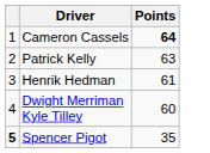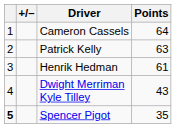 <table class="wikitable" style="font-size: 95%;">
 <tr>
 <th scope="col"></th>
+<th scope="col">+/–</th>
 <th scope="col">Driver</th>
 <th scope="col">Points</th>
 </tr>
 <tr>
 <td align=center>1</td>
+<td align="left"></td>
 <td> Cameron Cassels</td>
-<td align=right><strong>64</strong></td>
+<td align=right>64</td>
 </tr>
 <tr>
 <td align=center>2</td>
+<td align="left"></td>
 <td> Patrick Kelly</td>
 <td align=right>63</td>
 </tr>
 <tr>
 <td align=center>3</td>
+<td align="left"></td>
 <td> Henrik Hedman</td>
 <td align=right>61</td>
 </tr>
 <tr>
 <td align=center>4</td>
+<td align="left"></td>
 <td> <a href='#'>Dwight Merriman</a><br> <a href='#'>Kyle Tilley</a></td>
-<td align=right>60</td>
+<td align=right>43</td>
 </tr>
 <tr>
 <td align=center><strong>5</strong></td>
+<td align="left"></td>
 <td> <a href='#'>Spencer Pigot</a></td>
 <td align=right>35</td>
 </tr>
 </table>
